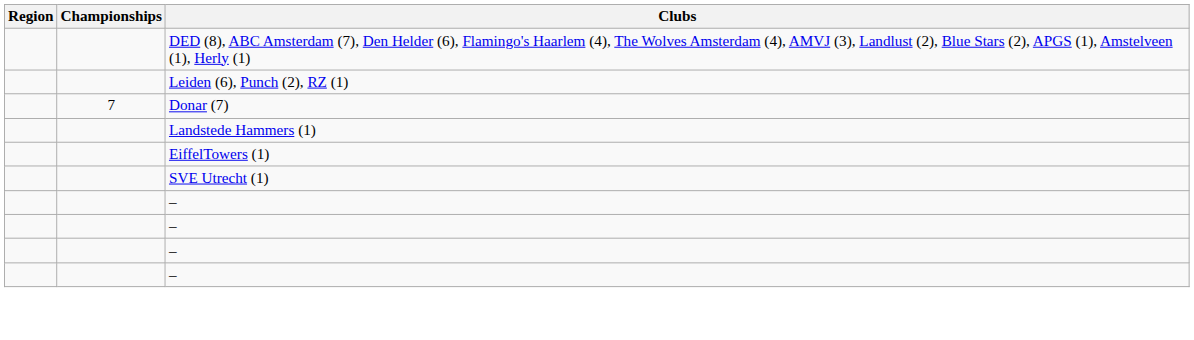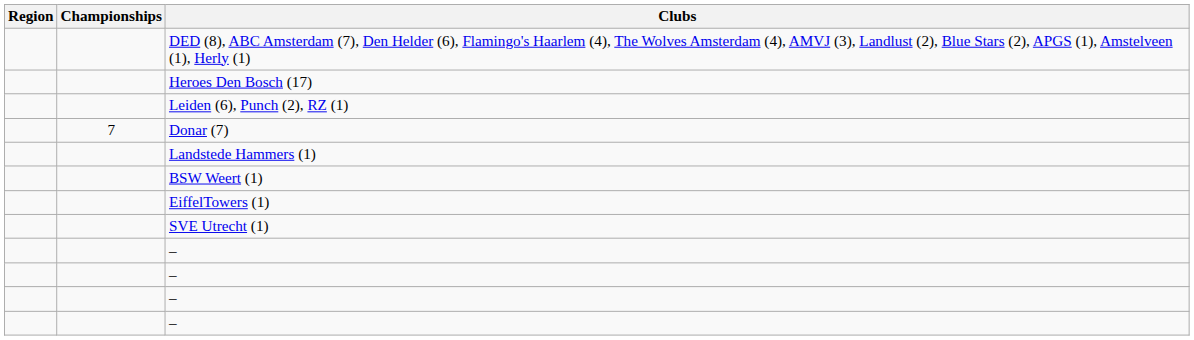 <table class="wikitable">
 <tr>
 <th>Region</th>
 <th>Championships</th>
 <th>Clubs</th>
 </tr>
 <tr>
 <td></td>
 <td></td>
 <td><a href='#'>DED</a> (8), <a href='#'>ABC Amsterdam</a> (7), <a href='#'>Den Helder</a> (6), <a href='#'>Flamingo's Haarlem</a> (4), <a href='#'>The Wolves Amsterdam</a> (4), <a href='#'>AMVJ</a> (3), <a href='#'>Landlust</a> (2), <a href='#'>Blue Stars</a> (2), <a href='#'>APGS</a> (1), <a href='#'>Amstelveen</a> (1), <a href='#'>Herly</a> (1)</td>
+</tr>
+<tr>
+<td></td>
+<td></td>
+<td><a href='#'>Heroes Den Bosch</a> (17)</td>
 </tr>
 <tr>
 <td></td>
 <td></td>
 <td><a href='#'>Leiden</a> (6), <a href='#'>Punch</a> (2), <a href='#'>RZ</a> (1)</td>
 </tr>
 <tr>
 <td></td>
 <td align="center">7</td>
 <td><a href='#'>Donar</a> (7)</td>
 </tr>
 <tr>
 <td></td>
 <td></td>
 <td><a href='#'>Landstede Hammers</a> (1)</td>
+</tr>
+<tr>
+<td></td>
+<td></td>
+<td><a href='#'>BSW Weert</a> (1)</td>
 </tr>
 <tr>
 <td></td>
 <td></td>
 <td><a href='#'>EiffelTowers</a> (1)</td>
 </tr>
 <tr>
 <td></td>
 <td></td>
 <td><a href='#'>SVE Utrecht</a> (1)</td>
 </tr>
 <tr>
 <td></td>
 <td></td>
 <td>–</td>
 </tr>
 <tr>
 <td></td>
 <td></td>
 <td>–</td>
 </tr>
 <tr>
 <td></td>
 <td></td>
 <td>–</td>
 </tr>
 <tr>
 <td></td>
 <td></td>
 <td>–</td>
 </tr>
 </table>
